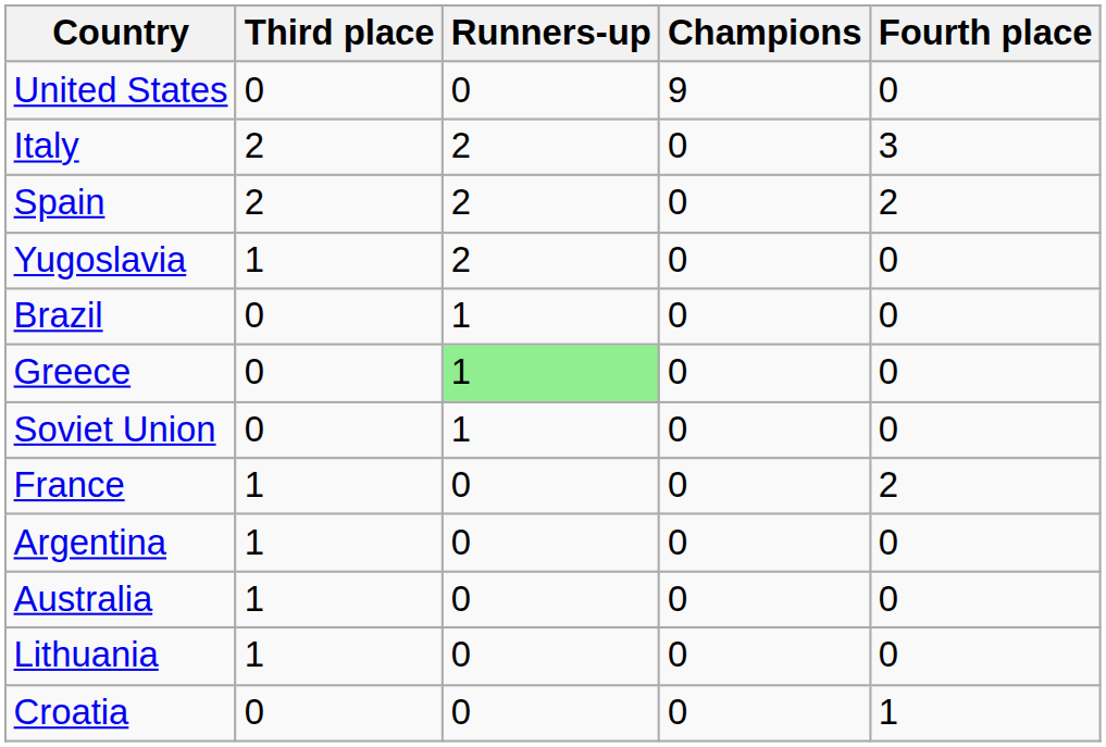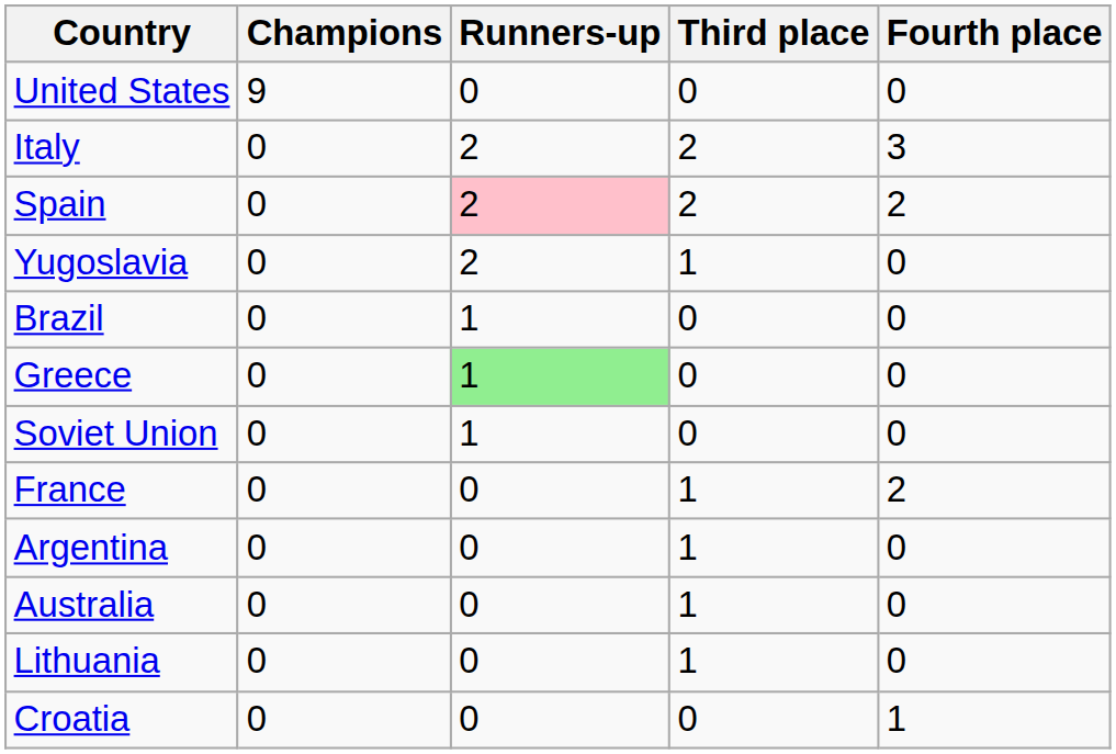 <table class="wikitable sortable">
 <tr>
 <th>Country</th>
+<th>Champions</th>
+<th>Runners-up</th>
 <th>Third place</th>
-<th>Runners-up</th>
-<th>Champions</th>
 <th>Fourth place</th>
 </tr>
 <tr>
 <td> <a href='#'>United States</a></td>
+<td>9</td>
 <td>0</td>
 <td>0</td>
-<td>9</td>
 <td>0</td>
 </tr>
 <tr>
 <td> <a href='#'>Italy</a></td>
+<td>0</td>
 <td>2</td>
 <td>2</td>
-<td>0</td>
 <td>3</td>
 </tr>
 <tr>
 <td> <a href='#'>Spain</a></td>
+<td>0</td>
+<td style="background: pink;">2</td>
 <td>2</td>
-<td>2</td>
-<td>0</td>
 <td>2</td>
 </tr>
 <tr>
 <td> <a href='#'>Yugoslavia</a></td>
+<td>0</td>
+<td>2</td>
 <td>1</td>
-<td>2</td>
-<td>0</td>
 <td>0</td>
 </tr>
 <tr>
 <td> <a href='#'>Brazil</a></td>
 <td>0</td>
 <td>1</td>
 <td>0</td>
 <td>0</td>
 </tr>
 <tr>
 <td> <a href='#'>Greece</a></td>
 <td>0</td>
 <td style="background: lightgreen;">1</td>
 <td>0</td>
 <td>0</td>
 </tr>
 <tr>
 <td> <a href='#'>Soviet Union</a></td>
 <td>0</td>
 <td>1</td>
 <td>0</td>
 <td>0</td>
 </tr>
 <tr>
 <td> <a href='#'>France</a></td>
-<td>1</td>
 <td>0</td>
 <td>0</td>
+<td>1</td>
 <td>2</td>
 </tr>
 <tr>
 <td> <a href='#'>Argentina</a></td>
-<td>1</td>
 <td>0</td>
 <td>0</td>
+<td>1</td>
 <td>0</td>
 </tr>
 <tr>
 <td> <a href='#'>Australia</a></td>
-<td>1</td>
 <td>0</td>
 <td>0</td>
+<td>1</td>
 <td>0</td>
 </tr>
 <tr>
 <td> <a href='#'>Lithuania</a></td>
-<td>1</td>
 <td>0</td>
 <td>0</td>
+<td>1</td>
 <td>0</td>
 </tr>
 <tr>
 <td> <a href='#'>Croatia</a></td>
 <td>0</td>
 <td>0</td>
 <td>0</td>
 <td>1</td>
 </tr>
 </table>
